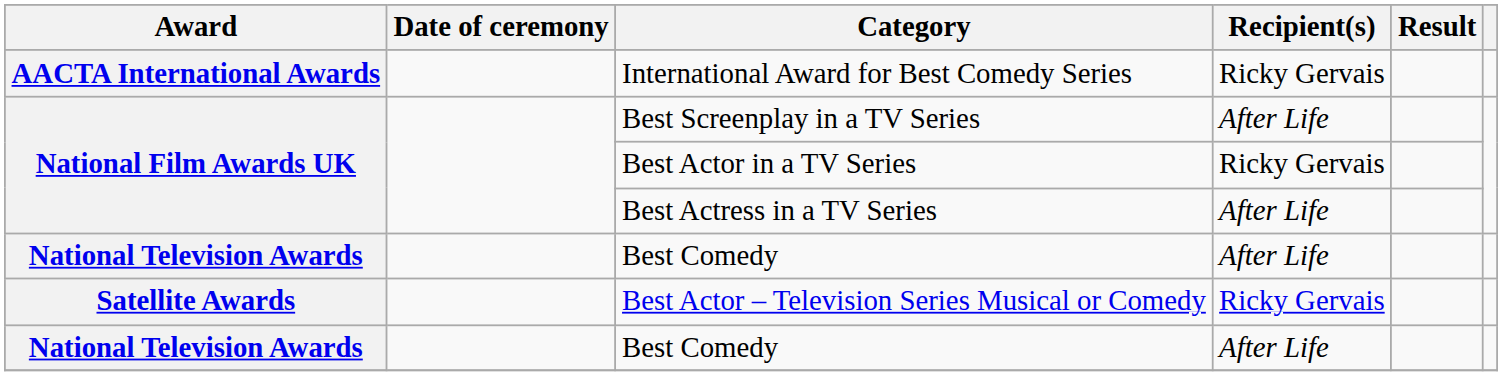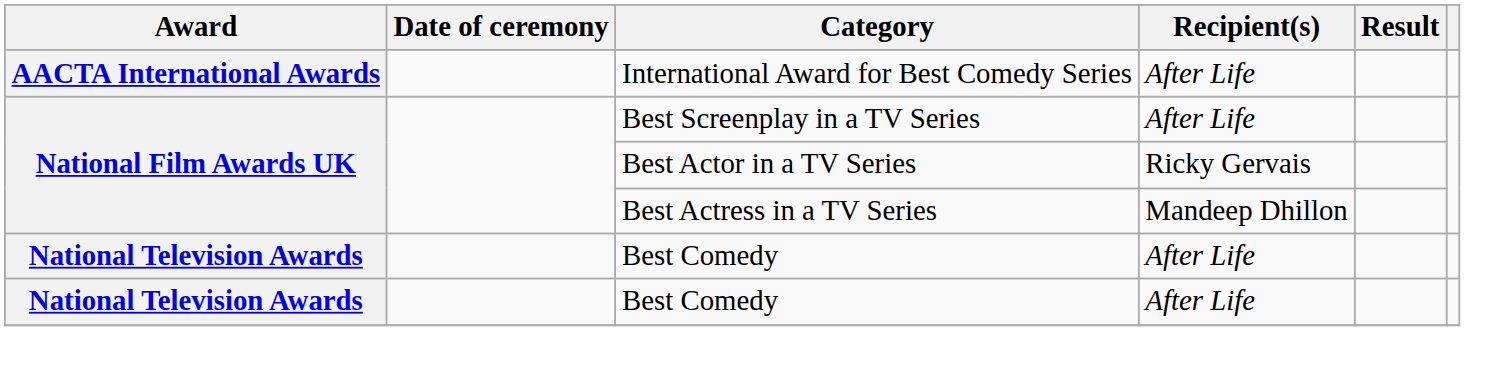 <table class="wikitable plainrowheaders">
 <tr>
 <th scope="col">Award</th>
 <th scope="col">Date of ceremony</th>
 <th scope="col">Category</th>
 <th scope="col">Recipient(s)</th>
 <th scope="col">Result</th>
 <th scope="col"></th>
 </tr>
 <tr>
 <th scope="row" style="text-align:center;"><a href='#'>AACTA International Awards</a></th>
 <td><a href='#'></a></td>
 <td>International Award for Best Comedy Series</td>
-<td>Ricky Gervais</td>
+<td><em>After Life</em></td>
 <td></td>
 <td style="text-align:center;"></td>
 </tr>
 <tr>
 <th rowspan="3" scope="row" style="text-align:center;"><a href='#'>National Film Awards UK</a></th>
 <td rowspan="3"></td>
 <td>Best Screenplay in a TV Series</td>
 <td><em>After Life</em></td>
 <td></td>
 <td rowspan="3" style="text-align:center;"><br></td>
 </tr>
 <tr>
 <td>Best Actor in a TV Series</td>
 <td>Ricky Gervais</td>
 <td></td>
 </tr>
 <tr>
 <td>Best Actress in a TV Series</td>
-<td><em>After Life</em></td>
+<td>Mandeep Dhillon</td>
 <td></td>
 </tr>
 <tr>
 <th scope="row" style="text-align:center;"><a href='#'>National Television Awards</a></th>
 <td><a href='#'></a></td>
 <td>Best Comedy</td>
 <td><em>After Life</em></td>
-<td></td>
-<td style="text-align:center;"></td>
-</tr>
-<tr>
-<th scope="row" style="text-align:center;"><a href='#'>Satellite Awards</a></th>
-<td><a href='#'></a></td>
-<td><a href='#'>Best Actor – Television Series Musical or Comedy</a></td>
-<td><a href='#'>Ricky Gervais</a></td>
 <td></td>
 <td style="text-align:center;"></td>
 </tr>
 <tr>
 <th scope="row" style="text-align:center;"><a href='#'>National Television Awards</a></th>
 <td><a href='#'></a></td>
 <td>Best Comedy</td>
 <td><em>After Life</em></td>
 <td></td>
 <td style="text-align:center;"></td>
 </tr>
 <tr>
 </tr>
 </table>
